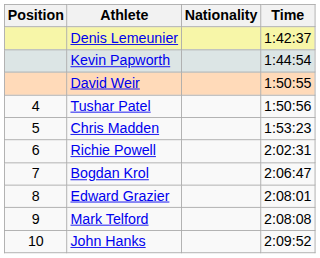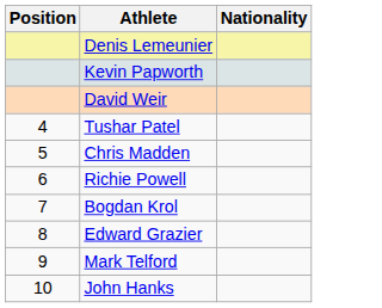 <table class="wikitable sortable">
 <tr>
 <th>Position</th>
 <th>Athlete</th>
 <th>Nationality</th>
-<th>Time</th>
 </tr>
 <tr bgcolor="#F7F6A8">
 <td align=center></td>
 <td><a href='#'>Denis Lemeunier</a></td>
 <td></td>
-<td>1:42:37</td>
 </tr>
 <tr bgcolor="#DCE5E5">
 <td align=center></td>
 <td><a href='#'>Kevin Papworth</a></td>
 <td></td>
-<td>1:44:54</td>
 </tr>
 <tr bgcolor="#FFDAB9">
 <td align=center></td>
 <td><a href='#'>David Weir</a></td>
 <td></td>
-<td>1:50:55</td>
 </tr>
 <tr>
 <td align=center>4</td>
 <td><a href='#'>Tushar Patel</a></td>
 <td></td>
-<td>1:50:56</td>
 </tr>
 <tr>
 <td align=center>5</td>
 <td><a href='#'>Chris Madden</a></td>
 <td></td>
-<td>1:53:23</td>
 </tr>
 <tr>
 <td align=center>6</td>
 <td><a href='#'>Richie Powell</a></td>
 <td></td>
-<td>2:02:31</td>
 </tr>
 <tr>
 <td align=center>7</td>
 <td><a href='#'>Bogdan Krol</a></td>
 <td></td>
-<td>2:06:47</td>
 </tr>
 <tr>
 <td align=center>8</td>
 <td><a href='#'>Edward Grazier</a></td>
 <td></td>
-<td>2:08:01</td>
 </tr>
 <tr>
 <td align=center>9</td>
 <td><a href='#'>Mark Telford</a></td>
 <td></td>
-<td>2:08:08</td>
 </tr>
 <tr>
 <td align=center>10</td>
 <td><a href='#'>John Hanks</a></td>
 <td></td>
-<td>2:09:52</td>
 </tr>
 </table>
